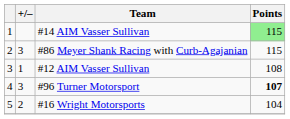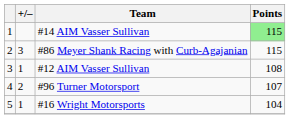 <table class="wikitable" style="font-size: 95%;">
 <tr>
 <th scope="col"></th>
 <th scope="col">+/–</th>
 <th scope="col">Team</th>
 <th scope="col">Points</th>
 </tr>
 <tr>
 <td align=center>1</td>
 <td align="left"></td>
 <td> #14 <a href='#'>AIM Vasser Sullivan</a></td>
 <td align=right style="background: lightgreen;">115</td>
 </tr>
 <tr>
 <td align=center>2</td>
 <td align="left"> 3</td>
 <td> #86 <a href='#'>Meyer Shank Racing</a> with <a href='#'>Curb-Agajanian</a></td>
 <td align=right>115</td>
 </tr>
 <tr>
 <td align=center>3</td>
 <td align="left"> 1</td>
 <td> #12 <a href='#'>AIM Vasser Sullivan</a></td>
 <td align=right>108</td>
 </tr>
 <tr>
 <td align=center>4</td>
-<td align="left"> 3</td>
+<td align="left"> 2</td>
 <td> #96 <a href='#'>Turner Motorsport</a></td>
-<td align=right><strong>107</strong></td>
+<td align=right>107</td>
 </tr>
 <tr>
 <td align=center>5</td>
-<td align="left"> 2</td>
+<td align="left"> 1</td>
 <td> #16 <a href='#'>Wright Motorsports</a></td>
 <td align=right>104</td>
 </tr>
 <tr>
 </tr>
 </table>
